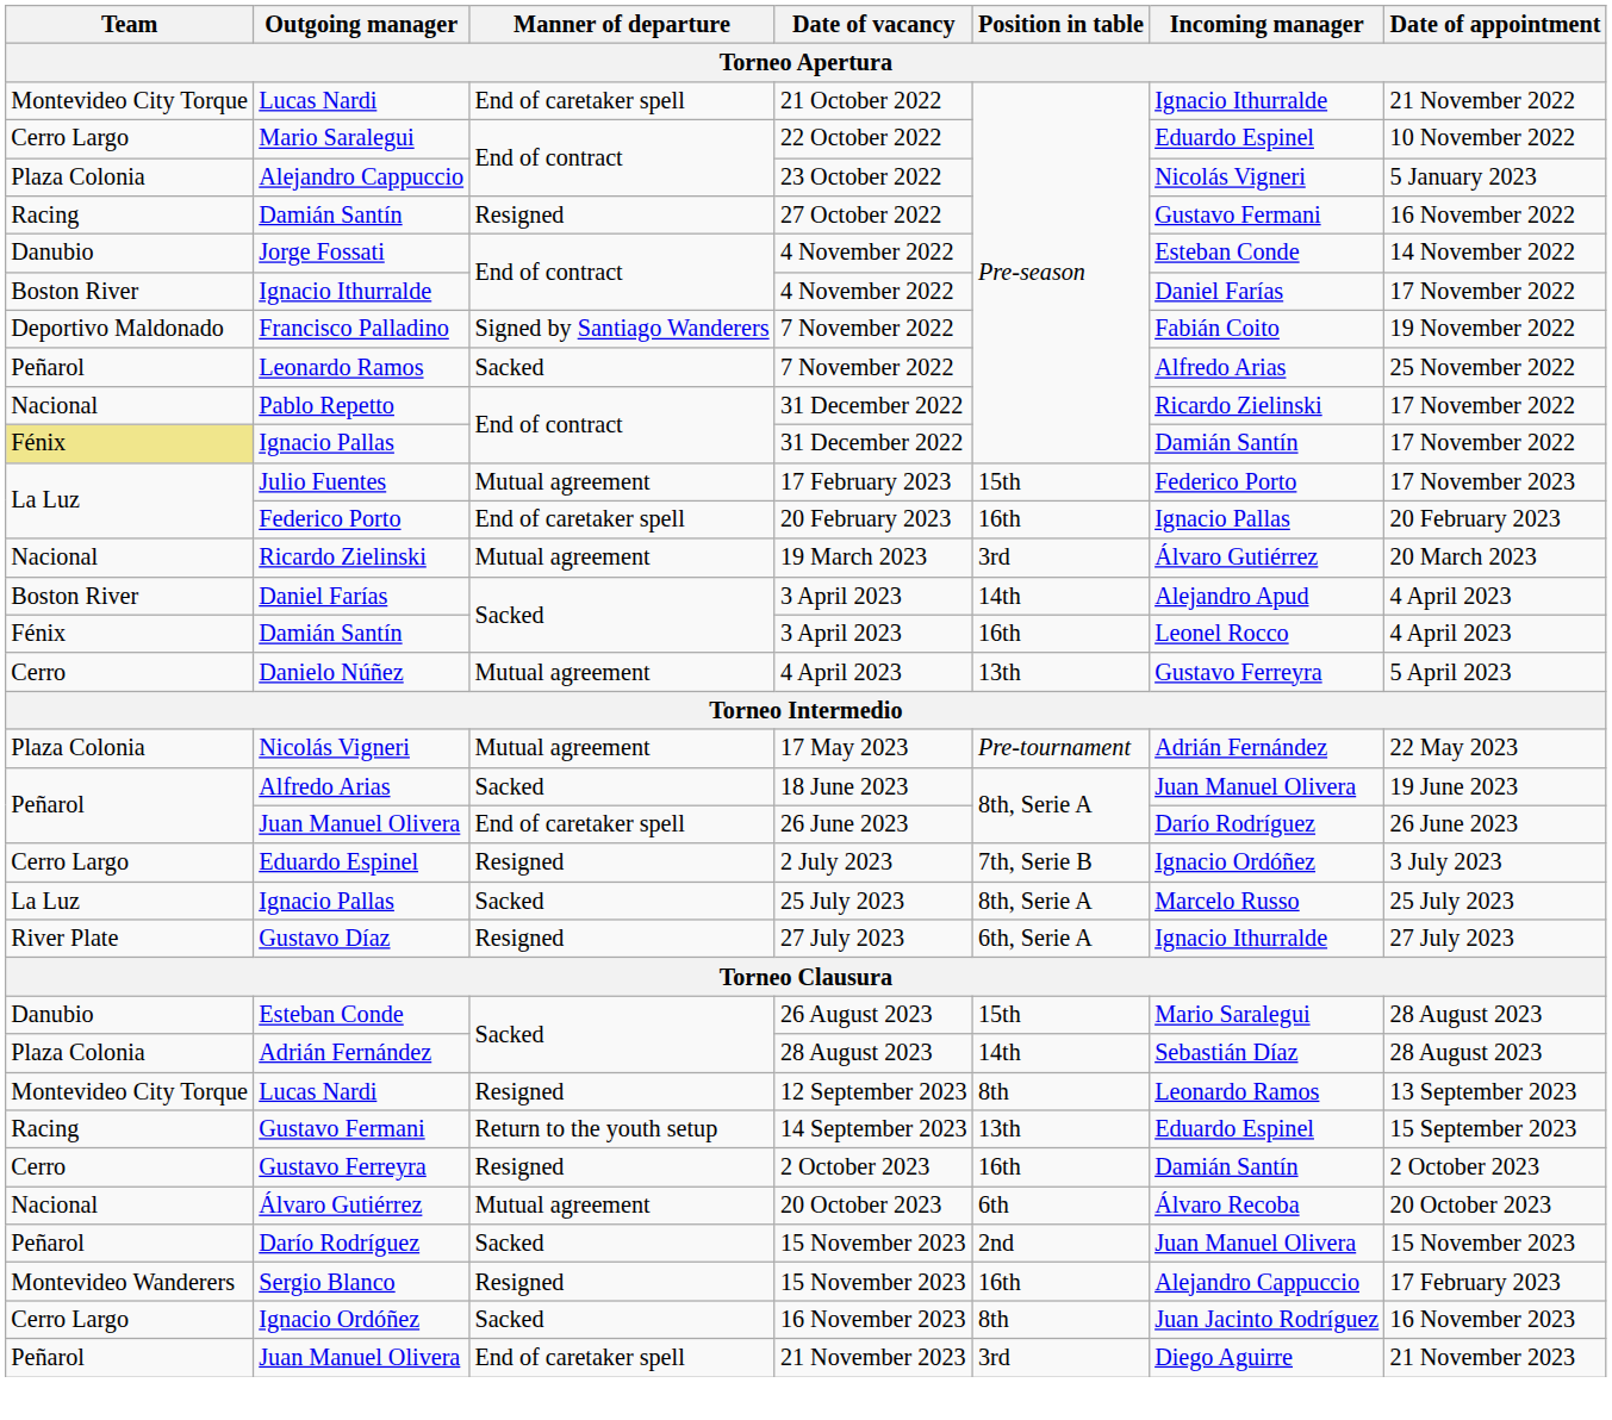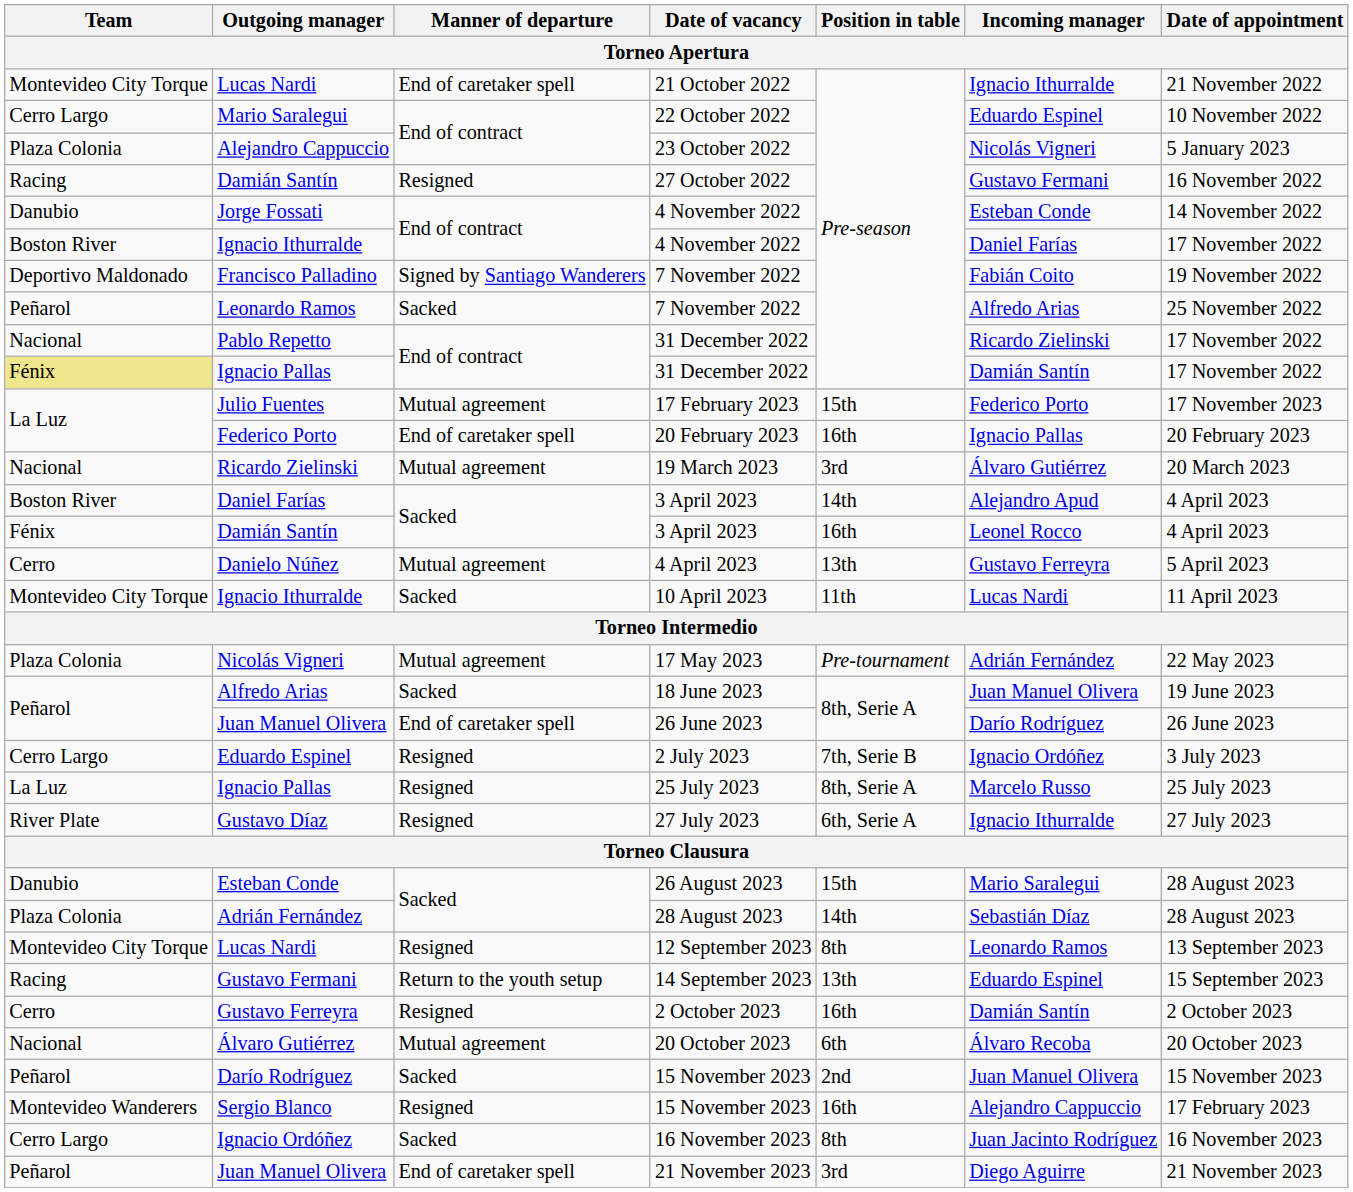 <table class="wikitable sortable">
 <tr>
 <th>Team</th>
 <th>Outgoing manager</th>
 <th>Manner of departure</th>
 <th>Date of vacancy</th>
 <th>Position in table</th>
 <th>Incoming manager</th>
 <th>Date of appointment</th>
 </tr>
 <tr>
 <th colspan=7>Torneo Apertura</th>
 </tr>
 <tr>
 <td>Montevideo City Torque</td>
 <td> <a href='#'>Lucas Nardi</a></td>
 <td>End of caretaker spell</td>
 <td>21 October 2022</td>
 <td rowspan=10><em>Pre-season</em></td>
 <td> <a href='#'>Ignacio Ithurralde</a></td>
 <td>21 November 2022</td>
 </tr>
 <tr>
 <td>Cerro Largo</td>
 <td> <a href='#'>Mario Saralegui</a></td>
 <td rowspan=2>End of contract</td>
 <td>22 October 2022</td>
 <td> <a href='#'>Eduardo Espinel</a></td>
 <td>10 November 2022</td>
 </tr>
 <tr>
 <td>Plaza Colonia</td>
 <td> <a href='#'>Alejandro Cappuccio</a></td>
 <td>23 October 2022</td>
 <td> <a href='#'>Nicolás Vigneri</a></td>
 <td>5 January 2023</td>
 </tr>
 <tr>
 <td>Racing</td>
 <td> <a href='#'>Damián Santín</a></td>
 <td>Resigned</td>
 <td>27 October 2022</td>
 <td> <a href='#'>Gustavo Fermani</a></td>
 <td>16 November 2022</td>
 </tr>
 <tr>
 <td>Danubio</td>
 <td> <a href='#'>Jorge Fossati</a></td>
 <td rowspan=2>End of contract</td>
 <td>4 November 2022</td>
 <td> <a href='#'>Esteban Conde</a></td>
 <td>14 November 2022</td>
 </tr>
 <tr>
 <td>Boston River</td>
 <td> <a href='#'>Ignacio Ithurralde</a></td>
 <td>4 November 2022</td>
 <td> <a href='#'>Daniel Farías</a></td>
 <td>17 November 2022</td>
 </tr>
 <tr>
 <td>Deportivo Maldonado</td>
 <td> <a href='#'>Francisco Palladino</a></td>
 <td>Signed by <a href='#'>Santiago Wanderers</a></td>
 <td>7 November 2022</td>
 <td> <a href='#'>Fabián Coito</a></td>
 <td>19 November 2022</td>
 </tr>
 <tr>
 <td>Peñarol</td>
 <td> <a href='#'>Leonardo Ramos</a></td>
 <td>Sacked</td>
 <td>7 November 2022</td>
 <td> <a href='#'>Alfredo Arias</a></td>
 <td>25 November 2022</td>
 </tr>
 <tr>
 <td>Nacional</td>
 <td> <a href='#'>Pablo Repetto</a></td>
 <td rowspan=2>End of contract</td>
 <td>31 December 2022</td>
 <td> <a href='#'>Ricardo Zielinski</a></td>
 <td>17 November 2022</td>
 </tr>
 <tr>
 <td style="background: khaki;">Fénix</td>
 <td> <a href='#'>Ignacio Pallas</a></td>
 <td>31 December 2022</td>
 <td> <a href='#'>Damián Santín</a></td>
 <td>17 November 2022</td>
 </tr>
 <tr>
 <td rowspan=2>La Luz</td>
 <td> <a href='#'>Julio Fuentes</a></td>
 <td>Mutual agreement</td>
 <td>17 February 2023</td>
 <td>15th</td>
 <td> <a href='#'>Federico Porto</a></td>
 <td>17 November 2023</td>
 </tr>
 <tr>
 <td> <a href='#'>Federico Porto</a></td>
 <td>End of caretaker spell</td>
 <td>20 February 2023</td>
 <td>16th</td>
 <td> <a href='#'>Ignacio Pallas</a></td>
 <td>20 February 2023</td>
 </tr>
 <tr>
 <td>Nacional</td>
 <td> <a href='#'>Ricardo Zielinski</a></td>
 <td>Mutual agreement</td>
 <td>19 March 2023</td>
 <td>3rd</td>
 <td> <a href='#'>Álvaro Gutiérrez</a></td>
 <td>20 March 2023</td>
 </tr>
 <tr>
 <td>Boston River</td>
 <td> <a href='#'>Daniel Farías</a></td>
 <td rowspan=2>Sacked</td>
 <td>3 April 2023</td>
 <td>14th</td>
 <td> <a href='#'>Alejandro Apud</a></td>
 <td>4 April 2023</td>
 </tr>
 <tr>
 <td>Fénix</td>
 <td> <a href='#'>Damián Santín</a></td>
 <td>3 April 2023</td>
 <td>16th</td>
 <td> <a href='#'>Leonel Rocco</a></td>
 <td>4 April 2023</td>
 </tr>
 <tr>
 <td>Cerro</td>
 <td> <a href='#'>Danielo Núñez</a></td>
 <td>Mutual agreement</td>
 <td>4 April 2023</td>
 <td>13th</td>
 <td> <a href='#'>Gustavo Ferreyra</a></td>
 <td>5 April 2023</td>
 </tr>
 <tr>
+<td>Montevideo City Torque</td>
+<td> <a href='#'>Ignacio Ithurralde</a></td>
+<td>Sacked</td>
+<td>10 April 2023</td>
+<td>11th</td>
+<td> <a href='#'>Lucas Nardi</a></td>
+<td>11 April 2023</td>
+</tr>
+<tr>
 <th colspan=7>Torneo Intermedio</th>
 </tr>
 <tr>
 <td>Plaza Colonia</td>
 <td> <a href='#'>Nicolás Vigneri</a></td>
 <td>Mutual agreement</td>
 <td>17 May 2023</td>
 <td><em>Pre-tournament</em></td>
 <td> <a href='#'>Adrián Fernández</a></td>
 <td>22 May 2023</td>
 </tr>
 <tr>
 <td rowspan=2>Peñarol</td>
 <td> <a href='#'>Alfredo Arias</a></td>
 <td>Sacked</td>
 <td>18 June 2023</td>
 <td rowspan=2>8th, Serie A</td>
 <td> <a href='#'>Juan Manuel Olivera</a></td>
 <td>19 June 2023</td>
 </tr>
 <tr>
 <td> <a href='#'>Juan Manuel Olivera</a></td>
 <td>End of caretaker spell</td>
 <td>26 June 2023</td>
 <td> <a href='#'>Darío Rodríguez</a></td>
 <td>26 June 2023</td>
 </tr>
 <tr>
 <td>Cerro Largo</td>
 <td> <a href='#'>Eduardo Espinel</a></td>
 <td>Resigned</td>
 <td>2 July 2023</td>
 <td>7th, Serie B</td>
 <td> <a href='#'>Ignacio Ordóñez</a></td>
 <td>3 July 2023</td>
 </tr>
 <tr>
 <td>La Luz</td>
 <td> <a href='#'>Ignacio Pallas</a></td>
-<td>Sacked</td>
+<td>Resigned</td>
 <td>25 July 2023</td>
 <td>8th, Serie A</td>
 <td> <a href='#'>Marcelo Russo</a></td>
 <td>25 July 2023</td>
 </tr>
 <tr>
 <td>River Plate</td>
 <td> <a href='#'>Gustavo Díaz</a></td>
 <td>Resigned</td>
 <td>27 July 2023</td>
 <td>6th, Serie A</td>
 <td> <a href='#'>Ignacio Ithurralde</a></td>
 <td>27 July 2023</td>
 </tr>
 <tr>
 <th colspan=7>Torneo Clausura</th>
 </tr>
 <tr>
 <td>Danubio</td>
 <td> <a href='#'>Esteban Conde</a></td>
 <td rowspan=2>Sacked</td>
 <td>26 August 2023</td>
 <td>15th</td>
 <td> <a href='#'>Mario Saralegui</a></td>
 <td>28 August 2023</td>
 </tr>
 <tr>
 <td>Plaza Colonia</td>
 <td> <a href='#'>Adrián Fernández</a></td>
 <td>28 August 2023</td>
 <td>14th</td>
 <td> <a href='#'>Sebastián Díaz</a></td>
 <td>28 August 2023</td>
 </tr>
 <tr>
 <td>Montevideo City Torque</td>
 <td> <a href='#'>Lucas Nardi</a></td>
 <td>Resigned</td>
 <td>12 September 2023</td>
 <td>8th</td>
 <td> <a href='#'>Leonardo Ramos</a></td>
 <td>13 September 2023</td>
 </tr>
 <tr>
 <td>Racing</td>
 <td> <a href='#'>Gustavo Fermani</a></td>
 <td>Return to the youth setup</td>
 <td>14 September 2023</td>
 <td>13th</td>
 <td> <a href='#'>Eduardo Espinel</a></td>
 <td>15 September 2023</td>
 </tr>
 <tr>
 <td>Cerro</td>
 <td> <a href='#'>Gustavo Ferreyra</a></td>
 <td>Resigned</td>
 <td>2 October 2023</td>
 <td>16th</td>
 <td> <a href='#'>Damián Santín</a></td>
 <td>2 October 2023</td>
 </tr>
 <tr>
 <td>Nacional</td>
 <td> <a href='#'>Álvaro Gutiérrez</a></td>
 <td>Mutual agreement</td>
 <td>20 October 2023</td>
 <td>6th</td>
 <td> <a href='#'>Álvaro Recoba</a></td>
 <td>20 October 2023</td>
 </tr>
 <tr>
 <td>Peñarol</td>
 <td> <a href='#'>Darío Rodríguez</a></td>
 <td>Sacked</td>
 <td>15 November 2023</td>
 <td>2nd</td>
 <td> <a href='#'>Juan Manuel Olivera</a></td>
 <td>15 November 2023</td>
 </tr>
 <tr>
 <td>Montevideo Wanderers</td>
 <td> <a href='#'>Sergio Blanco</a></td>
 <td>Resigned</td>
 <td>15 November 2023</td>
 <td>16th</td>
 <td> <a href='#'>Alejandro Cappuccio</a></td>
 <td>17 February 2023</td>
 </tr>
 <tr>
 <td>Cerro Largo</td>
 <td> <a href='#'>Ignacio Ordóñez</a></td>
 <td>Sacked</td>
 <td>16 November 2023</td>
 <td>8th</td>
 <td> <a href='#'>Juan Jacinto Rodríguez</a> </td>
 <td>16 November 2023</td>
 </tr>
 <tr>
 <td>Peñarol</td>
 <td> <a href='#'>Juan Manuel Olivera</a></td>
 <td>End of caretaker spell</td>
 <td>21 November 2023</td>
 <td>3rd</td>
 <td> <a href='#'>Diego Aguirre</a></td>
 <td>21 November 2023</td>
 </tr>
 </table>
